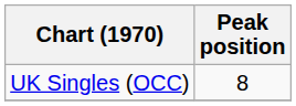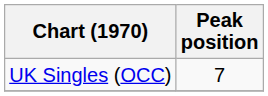 <table class="wikitable">
 <tr>
 <th>Chart (1970)</th>
 <th>Peak<br>position</th>
 </tr>
 <tr>
 <td><a href='#'>UK Singles</a> (<a href='#'>OCC</a>)</td>
-<td style="text-align:center;">8</td>
+<td style="text-align:center;">7</td>
 </tr>
 <tr>
 </tr>
 </table>
